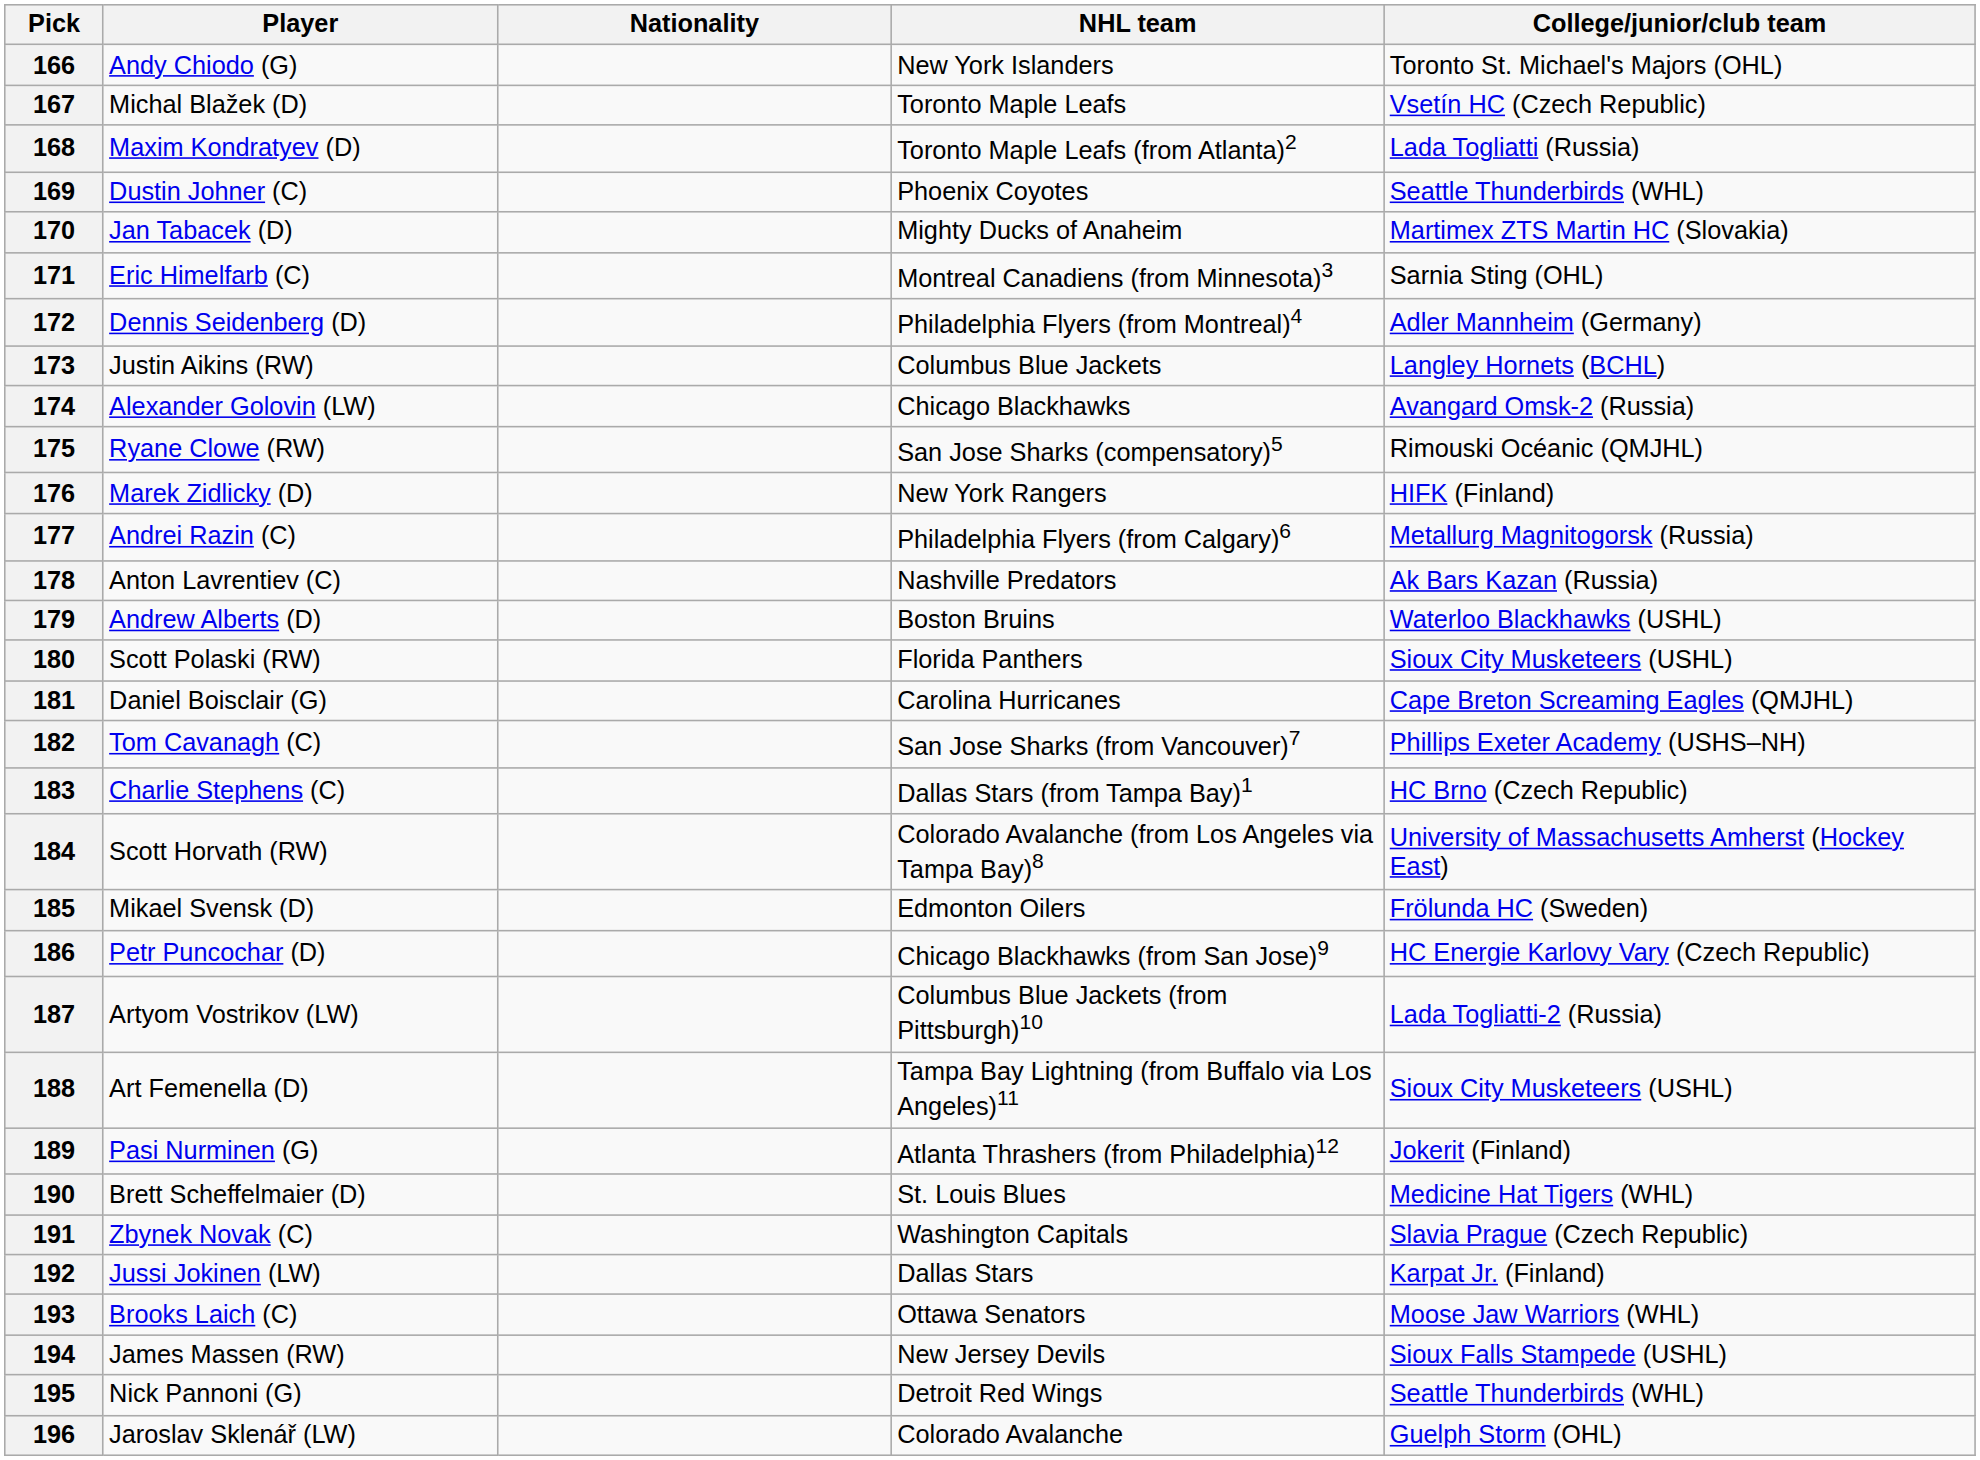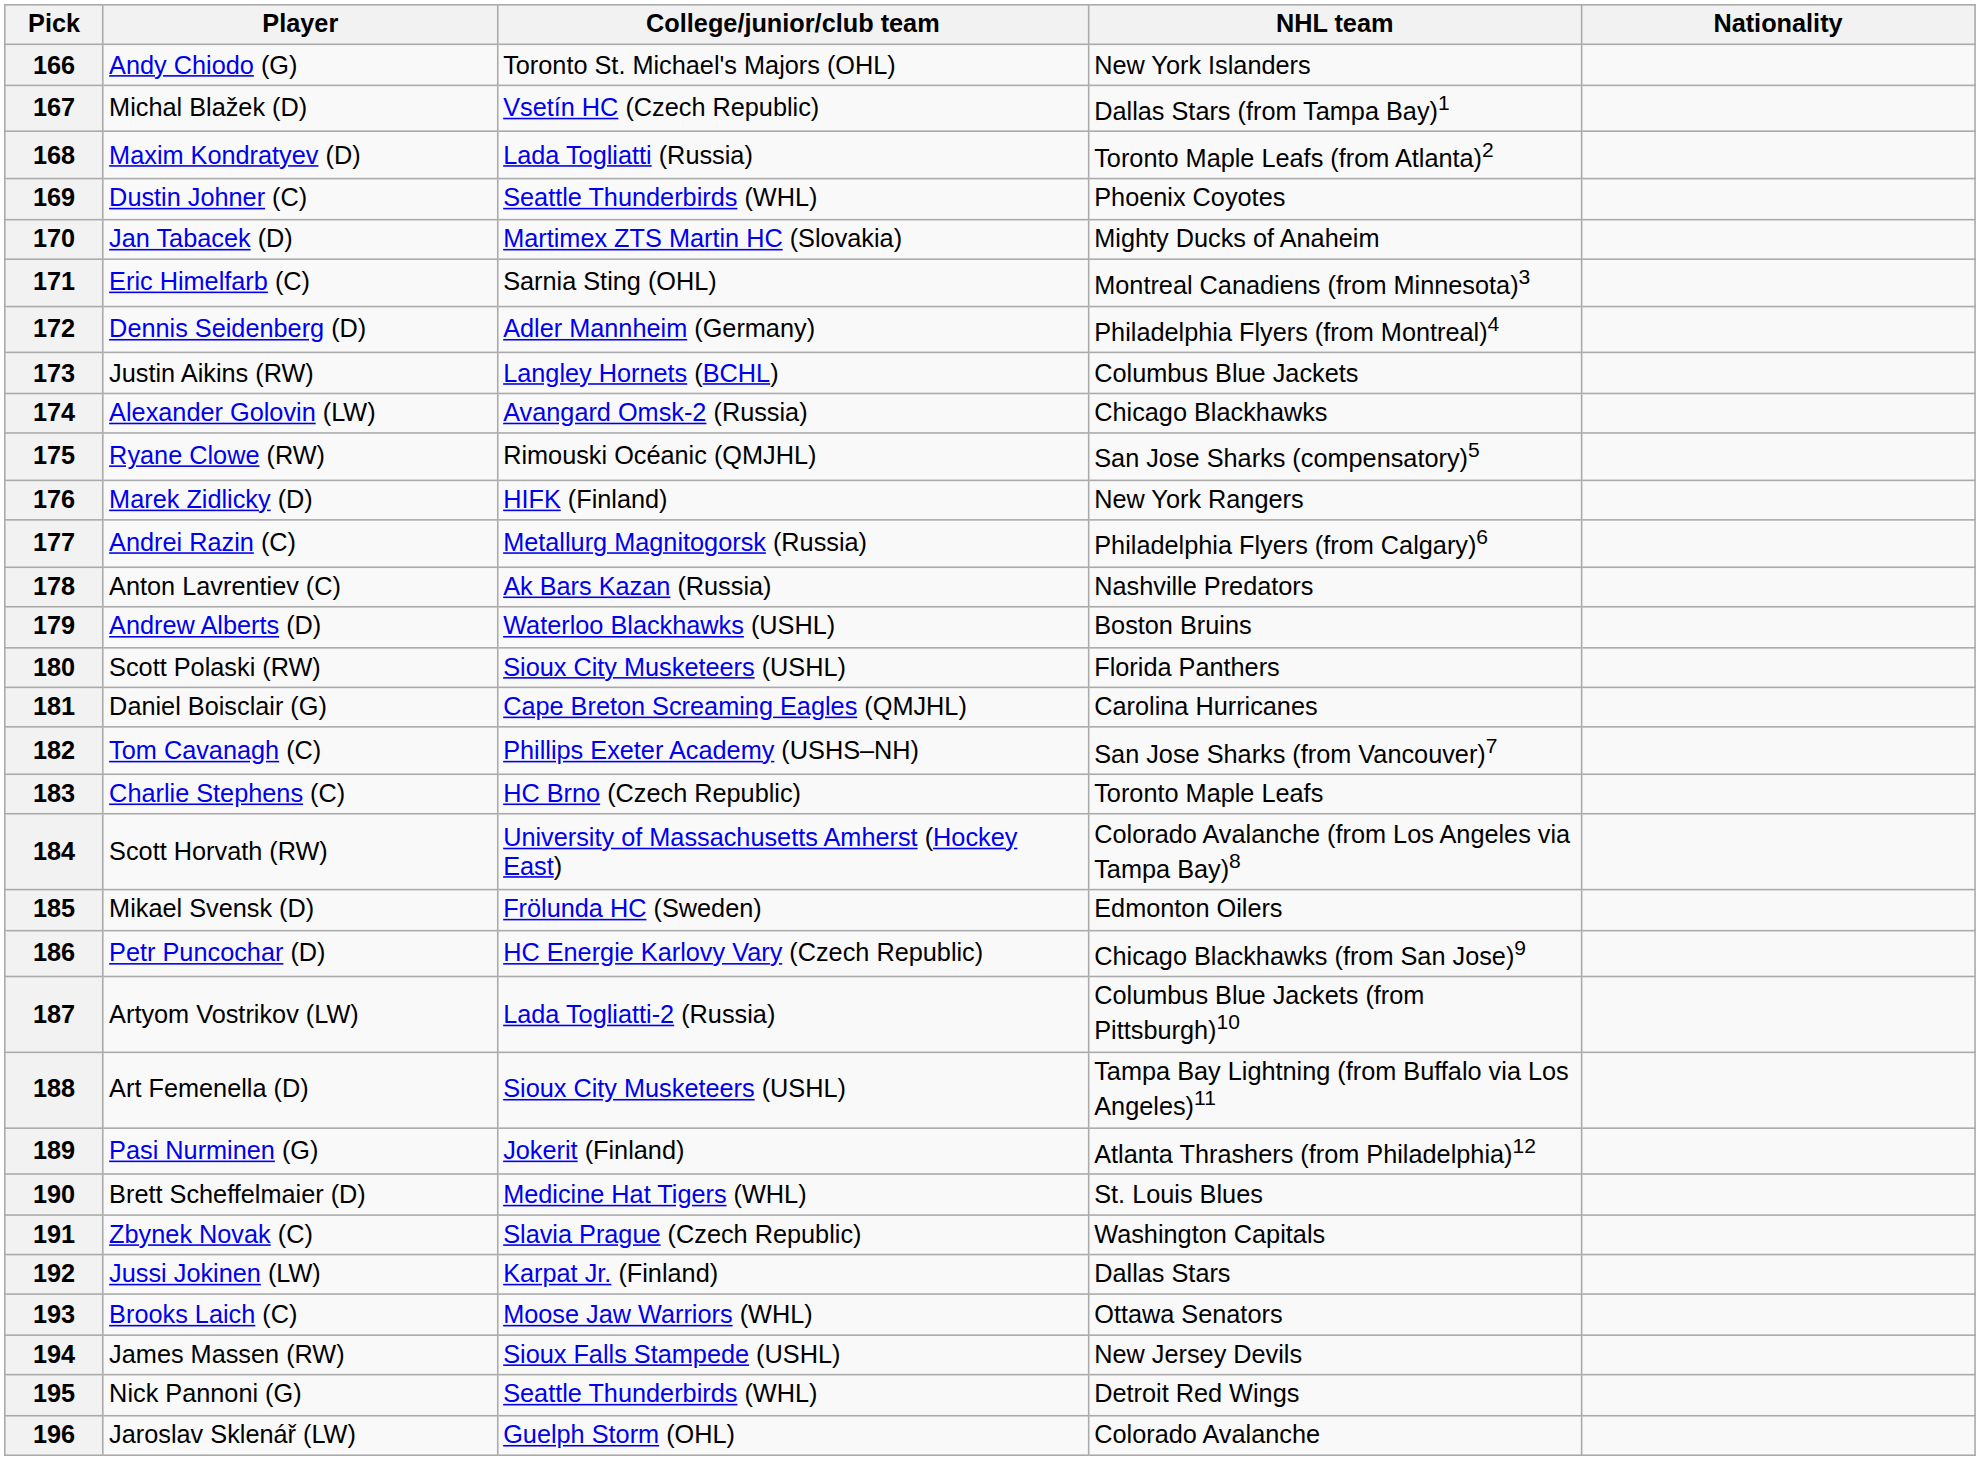 <table class="wikitable">
 <tr>
 <th bgcolor="#DDDDFF" width="5%">Pick</th>
 <th bgcolor="#DDDDFF" width="20%">Player</th>
+<th bgcolor="#DDDDFF" width="30%">College/junior/club team</th>
+<th bgcolor="#DDDDFF" width="25%">NHL team</th>
 <th bgcolor="#DDDDFF" width="20%">Nationality</th>
-<th bgcolor="#DDDDFF" width="25%">NHL team</th>
-<th bgcolor="#DDDDFF" width="30%">College/junior/club team</th>
 </tr>
 <tr>
 <th>166</th>
 <td><a href='#'>Andy Chiodo</a> (G)</td>
+<td>Toronto St. Michael's Majors (OHL)</td>
+<td>New York Islanders</td>
 <td></td>
-<td>New York Islanders</td>
-<td>Toronto St. Michael's Majors (OHL)</td>
 </tr>
 <tr>
 <th>167</th>
 <td>Michal Blažek (D)</td>
+<td><a href='#'>Vsetín HC</a> (Czech Republic)</td>
+<td>Dallas Stars (from Tampa Bay)<sup>1</sup></td>
 <td></td>
-<td>Toronto Maple Leafs</td>
-<td><a href='#'>Vsetín HC</a> (Czech Republic)</td>
 </tr>
 <tr>
 <th>168</th>
 <td><a href='#'>Maxim Kondratyev</a> (D)</td>
+<td><a href='#'>Lada Togliatti</a> (Russia)</td>
+<td>Toronto Maple Leafs (from Atlanta)<sup>2</sup></td>
 <td></td>
-<td>Toronto Maple Leafs (from Atlanta)<sup>2</sup></td>
-<td><a href='#'>Lada Togliatti</a> (Russia)</td>
 </tr>
 <tr>
 <th>169</th>
 <td><a href='#'>Dustin Johner</a> (C)</td>
+<td><a href='#'>Seattle Thunderbirds</a> (WHL)</td>
+<td>Phoenix Coyotes</td>
 <td></td>
-<td>Phoenix Coyotes</td>
-<td><a href='#'>Seattle Thunderbirds</a> (WHL)</td>
 </tr>
 <tr>
 <th>170</th>
 <td><a href='#'>Jan Tabacek</a> (D)</td>
+<td><a href='#'>Martimex ZTS Martin HC</a> (Slovakia)</td>
+<td>Mighty Ducks of Anaheim</td>
 <td></td>
-<td>Mighty Ducks of Anaheim</td>
-<td><a href='#'>Martimex ZTS Martin HC</a> (Slovakia)</td>
 </tr>
 <tr>
 <th>171</th>
 <td><a href='#'>Eric Himelfarb</a> (C)</td>
+<td>Sarnia Sting (OHL)</td>
+<td>Montreal Canadiens (from Minnesota)<sup>3</sup></td>
 <td></td>
-<td>Montreal Canadiens (from Minnesota)<sup>3</sup></td>
-<td>Sarnia Sting (OHL)</td>
 </tr>
 <tr>
 <th>172</th>
 <td><a href='#'>Dennis Seidenberg</a> (D)</td>
+<td><a href='#'>Adler Mannheim</a> (Germany)</td>
+<td>Philadelphia Flyers (from Montreal)<sup>4</sup></td>
 <td></td>
-<td>Philadelphia Flyers (from Montreal)<sup>4</sup></td>
-<td><a href='#'>Adler Mannheim</a> (Germany)</td>
 </tr>
 <tr>
 <th>173</th>
 <td>Justin Aikins (RW)</td>
+<td><a href='#'>Langley Hornets</a> (<a href='#'>BCHL</a>)</td>
+<td>Columbus Blue Jackets</td>
 <td></td>
-<td>Columbus Blue Jackets</td>
-<td><a href='#'>Langley Hornets</a> (<a href='#'>BCHL</a>)</td>
 </tr>
 <tr>
 <th>174</th>
 <td><a href='#'>Alexander Golovin</a> (LW)</td>
+<td><a href='#'>Avangard Omsk-2</a> (Russia)</td>
+<td>Chicago Blackhawks</td>
 <td></td>
-<td>Chicago Blackhawks</td>
-<td><a href='#'>Avangard Omsk-2</a> (Russia)</td>
 </tr>
 <tr>
 <th>175</th>
 <td><a href='#'>Ryane Clowe</a> (RW)</td>
+<td>Rimouski Océanic (QMJHL)</td>
+<td>San Jose Sharks (compensatory)<sup>5</sup></td>
 <td></td>
-<td>San Jose Sharks (compensatory)<sup>5</sup></td>
-<td>Rimouski Océanic (QMJHL)</td>
 </tr>
 <tr>
 <th>176</th>
 <td><a href='#'>Marek Zidlicky</a> (D)</td>
+<td><a href='#'>HIFK</a> (Finland)</td>
+<td>New York Rangers</td>
 <td></td>
-<td>New York Rangers</td>
-<td><a href='#'>HIFK</a> (Finland)</td>
 </tr>
 <tr>
 <th>177</th>
 <td><a href='#'>Andrei Razin</a> (C)</td>
+<td><a href='#'>Metallurg Magnitogorsk</a> (Russia)</td>
+<td>Philadelphia Flyers (from Calgary)<sup>6</sup></td>
 <td></td>
-<td>Philadelphia Flyers (from Calgary)<sup>6</sup></td>
-<td><a href='#'>Metallurg Magnitogorsk</a> (Russia)</td>
 </tr>
 <tr>
 <th>178</th>
 <td>Anton Lavrentiev (C)</td>
+<td><a href='#'>Ak Bars Kazan</a> (Russia)</td>
+<td>Nashville Predators</td>
 <td></td>
-<td>Nashville Predators</td>
-<td><a href='#'>Ak Bars Kazan</a> (Russia)</td>
 </tr>
 <tr>
 <th>179</th>
 <td><a href='#'>Andrew Alberts</a> (D)</td>
+<td><a href='#'>Waterloo Blackhawks</a> (USHL)</td>
+<td>Boston Bruins</td>
 <td></td>
-<td>Boston Bruins</td>
-<td><a href='#'>Waterloo Blackhawks</a> (USHL)</td>
 </tr>
 <tr>
 <th>180</th>
 <td>Scott Polaski (RW)</td>
+<td><a href='#'>Sioux City Musketeers</a> (USHL)</td>
+<td>Florida Panthers</td>
 <td></td>
-<td>Florida Panthers</td>
-<td><a href='#'>Sioux City Musketeers</a> (USHL)</td>
 </tr>
 <tr>
 <th>181</th>
 <td>Daniel Boisclair (G)</td>
+<td><a href='#'>Cape Breton Screaming Eagles</a> (QMJHL)</td>
+<td>Carolina Hurricanes</td>
 <td></td>
-<td>Carolina Hurricanes</td>
-<td><a href='#'>Cape Breton Screaming Eagles</a> (QMJHL)</td>
 </tr>
 <tr>
 <th>182</th>
 <td><a href='#'>Tom Cavanagh</a> (C)</td>
+<td><a href='#'>Phillips Exeter Academy</a> (USHS–NH)</td>
+<td>San Jose Sharks (from Vancouver)<sup>7</sup></td>
 <td></td>
-<td>San Jose Sharks (from Vancouver)<sup>7</sup></td>
-<td><a href='#'>Phillips Exeter Academy</a> (USHS–NH)</td>
 </tr>
 <tr>
 <th>183</th>
 <td><a href='#'>Charlie Stephens</a> (C)</td>
+<td><a href='#'>HC Brno</a> (Czech Republic)</td>
+<td>Toronto Maple Leafs</td>
 <td></td>
-<td>Dallas Stars (from Tampa Bay)<sup>1</sup></td>
-<td><a href='#'>HC Brno</a> (Czech Republic)</td>
 </tr>
 <tr>
 <th>184</th>
 <td>Scott Horvath (RW)</td>
+<td><a href='#'>University of Massachusetts Amherst</a> (<a href='#'>Hockey East</a>)</td>
+<td>Colorado Avalanche (from Los Angeles via Tampa Bay)<sup>8</sup></td>
 <td></td>
-<td>Colorado Avalanche (from Los Angeles via Tampa Bay)<sup>8</sup></td>
-<td><a href='#'>University of Massachusetts Amherst</a> (<a href='#'>Hockey East</a>)</td>
 </tr>
 <tr>
 <th>185</th>
 <td>Mikael Svensk (D)</td>
+<td><a href='#'>Frölunda HC</a> (Sweden)</td>
+<td>Edmonton Oilers</td>
 <td></td>
-<td>Edmonton Oilers</td>
-<td><a href='#'>Frölunda HC</a> (Sweden)</td>
 </tr>
 <tr>
 <th>186</th>
 <td><a href='#'>Petr Puncochar</a> (D)</td>
+<td><a href='#'>HC Energie Karlovy Vary</a> (Czech Republic)</td>
+<td>Chicago Blackhawks (from San Jose)<sup>9</sup></td>
 <td></td>
-<td>Chicago Blackhawks (from San Jose)<sup>9</sup></td>
-<td><a href='#'>HC Energie Karlovy Vary</a> (Czech Republic)</td>
 </tr>
 <tr>
 <th>187</th>
 <td>Artyom Vostrikov (LW)</td>
+<td><a href='#'>Lada Togliatti-2</a> (Russia)</td>
+<td>Columbus Blue Jackets (from Pittsburgh)<sup>10</sup></td>
 <td></td>
-<td>Columbus Blue Jackets (from Pittsburgh)<sup>10</sup></td>
-<td><a href='#'>Lada Togliatti-2</a> (Russia)</td>
 </tr>
 <tr>
 <th>188</th>
 <td>Art Femenella (D)</td>
+<td><a href='#'>Sioux City Musketeers</a> (USHL)</td>
+<td>Tampa Bay Lightning (from Buffalo via Los Angeles)<sup>11</sup></td>
 <td></td>
-<td>Tampa Bay Lightning (from Buffalo via Los Angeles)<sup>11</sup></td>
-<td><a href='#'>Sioux City Musketeers</a> (USHL)</td>
 </tr>
 <tr>
 <th>189</th>
 <td><a href='#'>Pasi Nurminen</a> (G)</td>
+<td><a href='#'>Jokerit</a> (Finland)</td>
+<td>Atlanta Thrashers (from Philadelphia)<sup>12</sup></td>
 <td></td>
-<td>Atlanta Thrashers (from Philadelphia)<sup>12</sup></td>
-<td><a href='#'>Jokerit</a> (Finland)</td>
 </tr>
 <tr>
 <th>190</th>
 <td>Brett Scheffelmaier (D)</td>
+<td><a href='#'>Medicine Hat Tigers</a> (WHL)</td>
+<td>St. Louis Blues</td>
 <td></td>
-<td>St. Louis Blues</td>
-<td><a href='#'>Medicine Hat Tigers</a> (WHL)</td>
 </tr>
 <tr>
 <th>191</th>
 <td><a href='#'>Zbynek Novak</a> (C)</td>
+<td><a href='#'>Slavia Prague</a> (Czech Republic)</td>
+<td>Washington Capitals</td>
 <td></td>
-<td>Washington Capitals</td>
-<td><a href='#'>Slavia Prague</a> (Czech Republic)</td>
 </tr>
 <tr>
 <th>192</th>
 <td><a href='#'>Jussi Jokinen</a> (LW)</td>
+<td><a href='#'>Karpat Jr.</a> (Finland)</td>
+<td>Dallas Stars</td>
 <td></td>
-<td>Dallas Stars</td>
-<td><a href='#'>Karpat Jr.</a> (Finland)</td>
 </tr>
 <tr>
 <th>193</th>
 <td><a href='#'>Brooks Laich</a> (C)</td>
+<td><a href='#'>Moose Jaw Warriors</a> (WHL)</td>
+<td>Ottawa Senators</td>
 <td></td>
-<td>Ottawa Senators</td>
-<td><a href='#'>Moose Jaw Warriors</a> (WHL)</td>
 </tr>
 <tr>
 <th>194</th>
 <td>James Massen (RW)</td>
+<td><a href='#'>Sioux Falls Stampede</a> (USHL)</td>
+<td>New Jersey Devils</td>
 <td></td>
-<td>New Jersey Devils</td>
-<td><a href='#'>Sioux Falls Stampede</a> (USHL)</td>
 </tr>
 <tr>
 <th>195</th>
 <td>Nick Pannoni (G)</td>
+<td><a href='#'>Seattle Thunderbirds</a> (WHL)</td>
+<td>Detroit Red Wings</td>
 <td></td>
-<td>Detroit Red Wings</td>
-<td><a href='#'>Seattle Thunderbirds</a> (WHL)</td>
 </tr>
 <tr>
 <th>196</th>
 <td>Jaroslav Sklenář (LW)</td>
+<td><a href='#'>Guelph Storm</a> (OHL)</td>
+<td>Colorado Avalanche</td>
 <td></td>
-<td>Colorado Avalanche</td>
-<td><a href='#'>Guelph Storm</a> (OHL)</td>
 </tr>
 </table>
